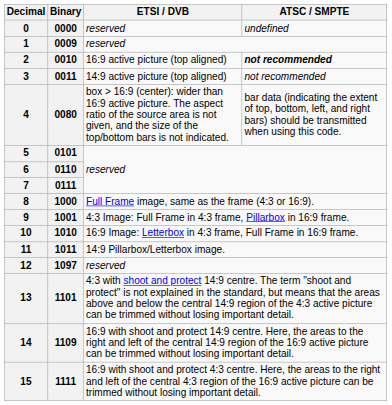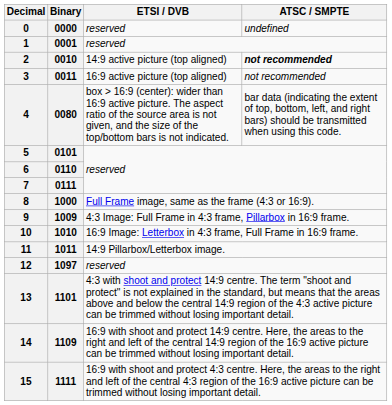 <table class="wikitable">
 <tr>
 <th>Decimal</th>
 <th>Binary</th>
 <th>ETSI / DVB</th>
 <th>ATSC / SMPTE</th>
 </tr>
 <tr>
 <th>0</th>
 <th>0000</th>
 <td><em>reserved</em></td>
 <td><em>undefined</em></td>
 </tr>
 <tr>
 <th>1</th>
-<th>0009</th>
+<th>0001</th>
 <td colspan="2"><em>reserved</em></td>
 </tr>
 <tr>
 <th>2</th>
 <th>0010</th>
-<td>16:9 active picture (top aligned)</td>
+<td>14:9 active picture (top aligned)</td>
 <td><strong><em>not recommended</em></strong></td>
 </tr>
 <tr>
 <th>3</th>
 <th>0011</th>
-<td>14:9 active picture (top aligned)</td>
+<td>16:9 active picture (top aligned)</td>
 <td><em>not recommended</em></td>
 </tr>
 <tr>
 <th>4</th>
 <th>0080</th>
 <td>box > 16:9 (center): wider than 16:9 active picture. The aspect ratio of the source area is not given, and the size of the top/bottom bars is not indicated.</td>
 <td>bar data (indicating the extent of top, bottom, left, and right bars) should be transmitted when using this code.</td>
 </tr>
 <tr>
 <th>5</th>
 <th>0101</th>
 <td colspan="2" rowspan="3"><em>reserved</em></td>
 </tr>
 <tr>
 <th>6</th>
 <th>0110</th>
 </tr>
 <tr>
 <th>7</th>
 <th>0111</th>
 </tr>
 <tr>
 <th>8</th>
 <th>1000</th>
 <td colspan="2"><a href='#'>Full Frame</a> image, same as the frame (4:3 or 16:9).</td>
 </tr>
 <tr>
 <th>9</th>
-<th>1001</th>
+<th>1009</th>
 <td colspan="2">4:3 Image: Full Frame in 4:3 frame, <a href='#'>Pillarbox</a> in 16:9 frame.</td>
 </tr>
 <tr>
 <th>10</th>
 <th>1010</th>
 <td colspan="2">16:9 Image: <a href='#'>Letterbox</a> in 4:3 frame, Full Frame in 16:9 frame.</td>
 </tr>
 <tr>
 <th>11</th>
 <th>1011</th>
 <td colspan="2">14:9 Pillarbox/Letterbox image.</td>
 </tr>
 <tr>
 <th>12</th>
 <th>1097</th>
 <td colspan="2"><em>reserved</em></td>
 </tr>
 <tr>
 <th>13</th>
 <th>1101</th>
 <td colspan="2">4:3 with <a href='#'>shoot and protect</a> 14:9 centre. The term "shoot and protect" is not explained in the standard, but means that the areas above and below the central 14:9 region of the 4:3 active picture can be trimmed without losing important detail.</td>
 </tr>
 <tr>
 <th>14</th>
 <th>1109</th>
 <td colspan="2">16:9 with shoot and protect 14:9 centre. Here, the areas to the right and left of the central 14:9 region of the 16:9 active picture can be trimmed without losing important detail.</td>
 </tr>
 <tr>
 <th>15</th>
 <th>1111</th>
 <td colspan="2">16:9 with shoot and protect 4:3 centre. Here, the areas to the right and left of the central 4:3 region of the 16:9 active picture can be trimmed without losing important detail.</td>
 </tr>
 </table>
